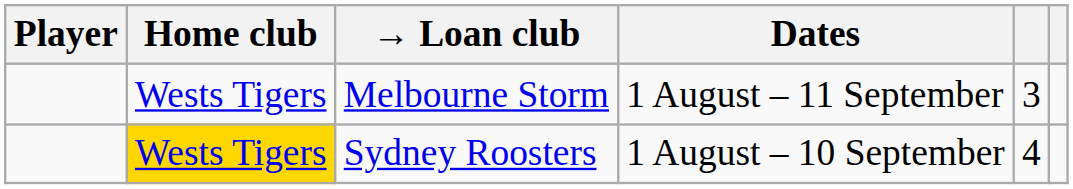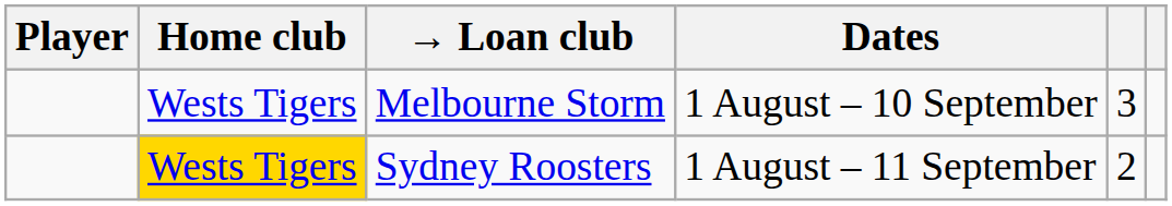 <table class="wikitable sortable">
 <tr>
 <th>Player</th>
 <th>Home club</th>
 <th>→ Loan club</th>
 <th>Dates</th>
 <th></th>
 <th></th>
 </tr>
 <tr>
 <td></td>
 <td> <a href='#'>Wests Tigers</a></td>
 <td> <a href='#'>Melbourne Storm</a></td>
-<td>1 August – 11 September<br></td>
+<td>1 August – 10 September<br></td>
 <td>3</td>
 <td></td>
 </tr>
 <tr>
 <td></td>
 <td style="background: gold;"> <a href='#'>Wests Tigers</a></td>
 <td> <a href='#'>Sydney Roosters</a></td>
-<td>1 August – 10 September<br></td>
-<td>4</td>
+<td>1 August – 11 September<br></td>
+<td>2</td>
 <td></td>
 </tr>
 </table>
